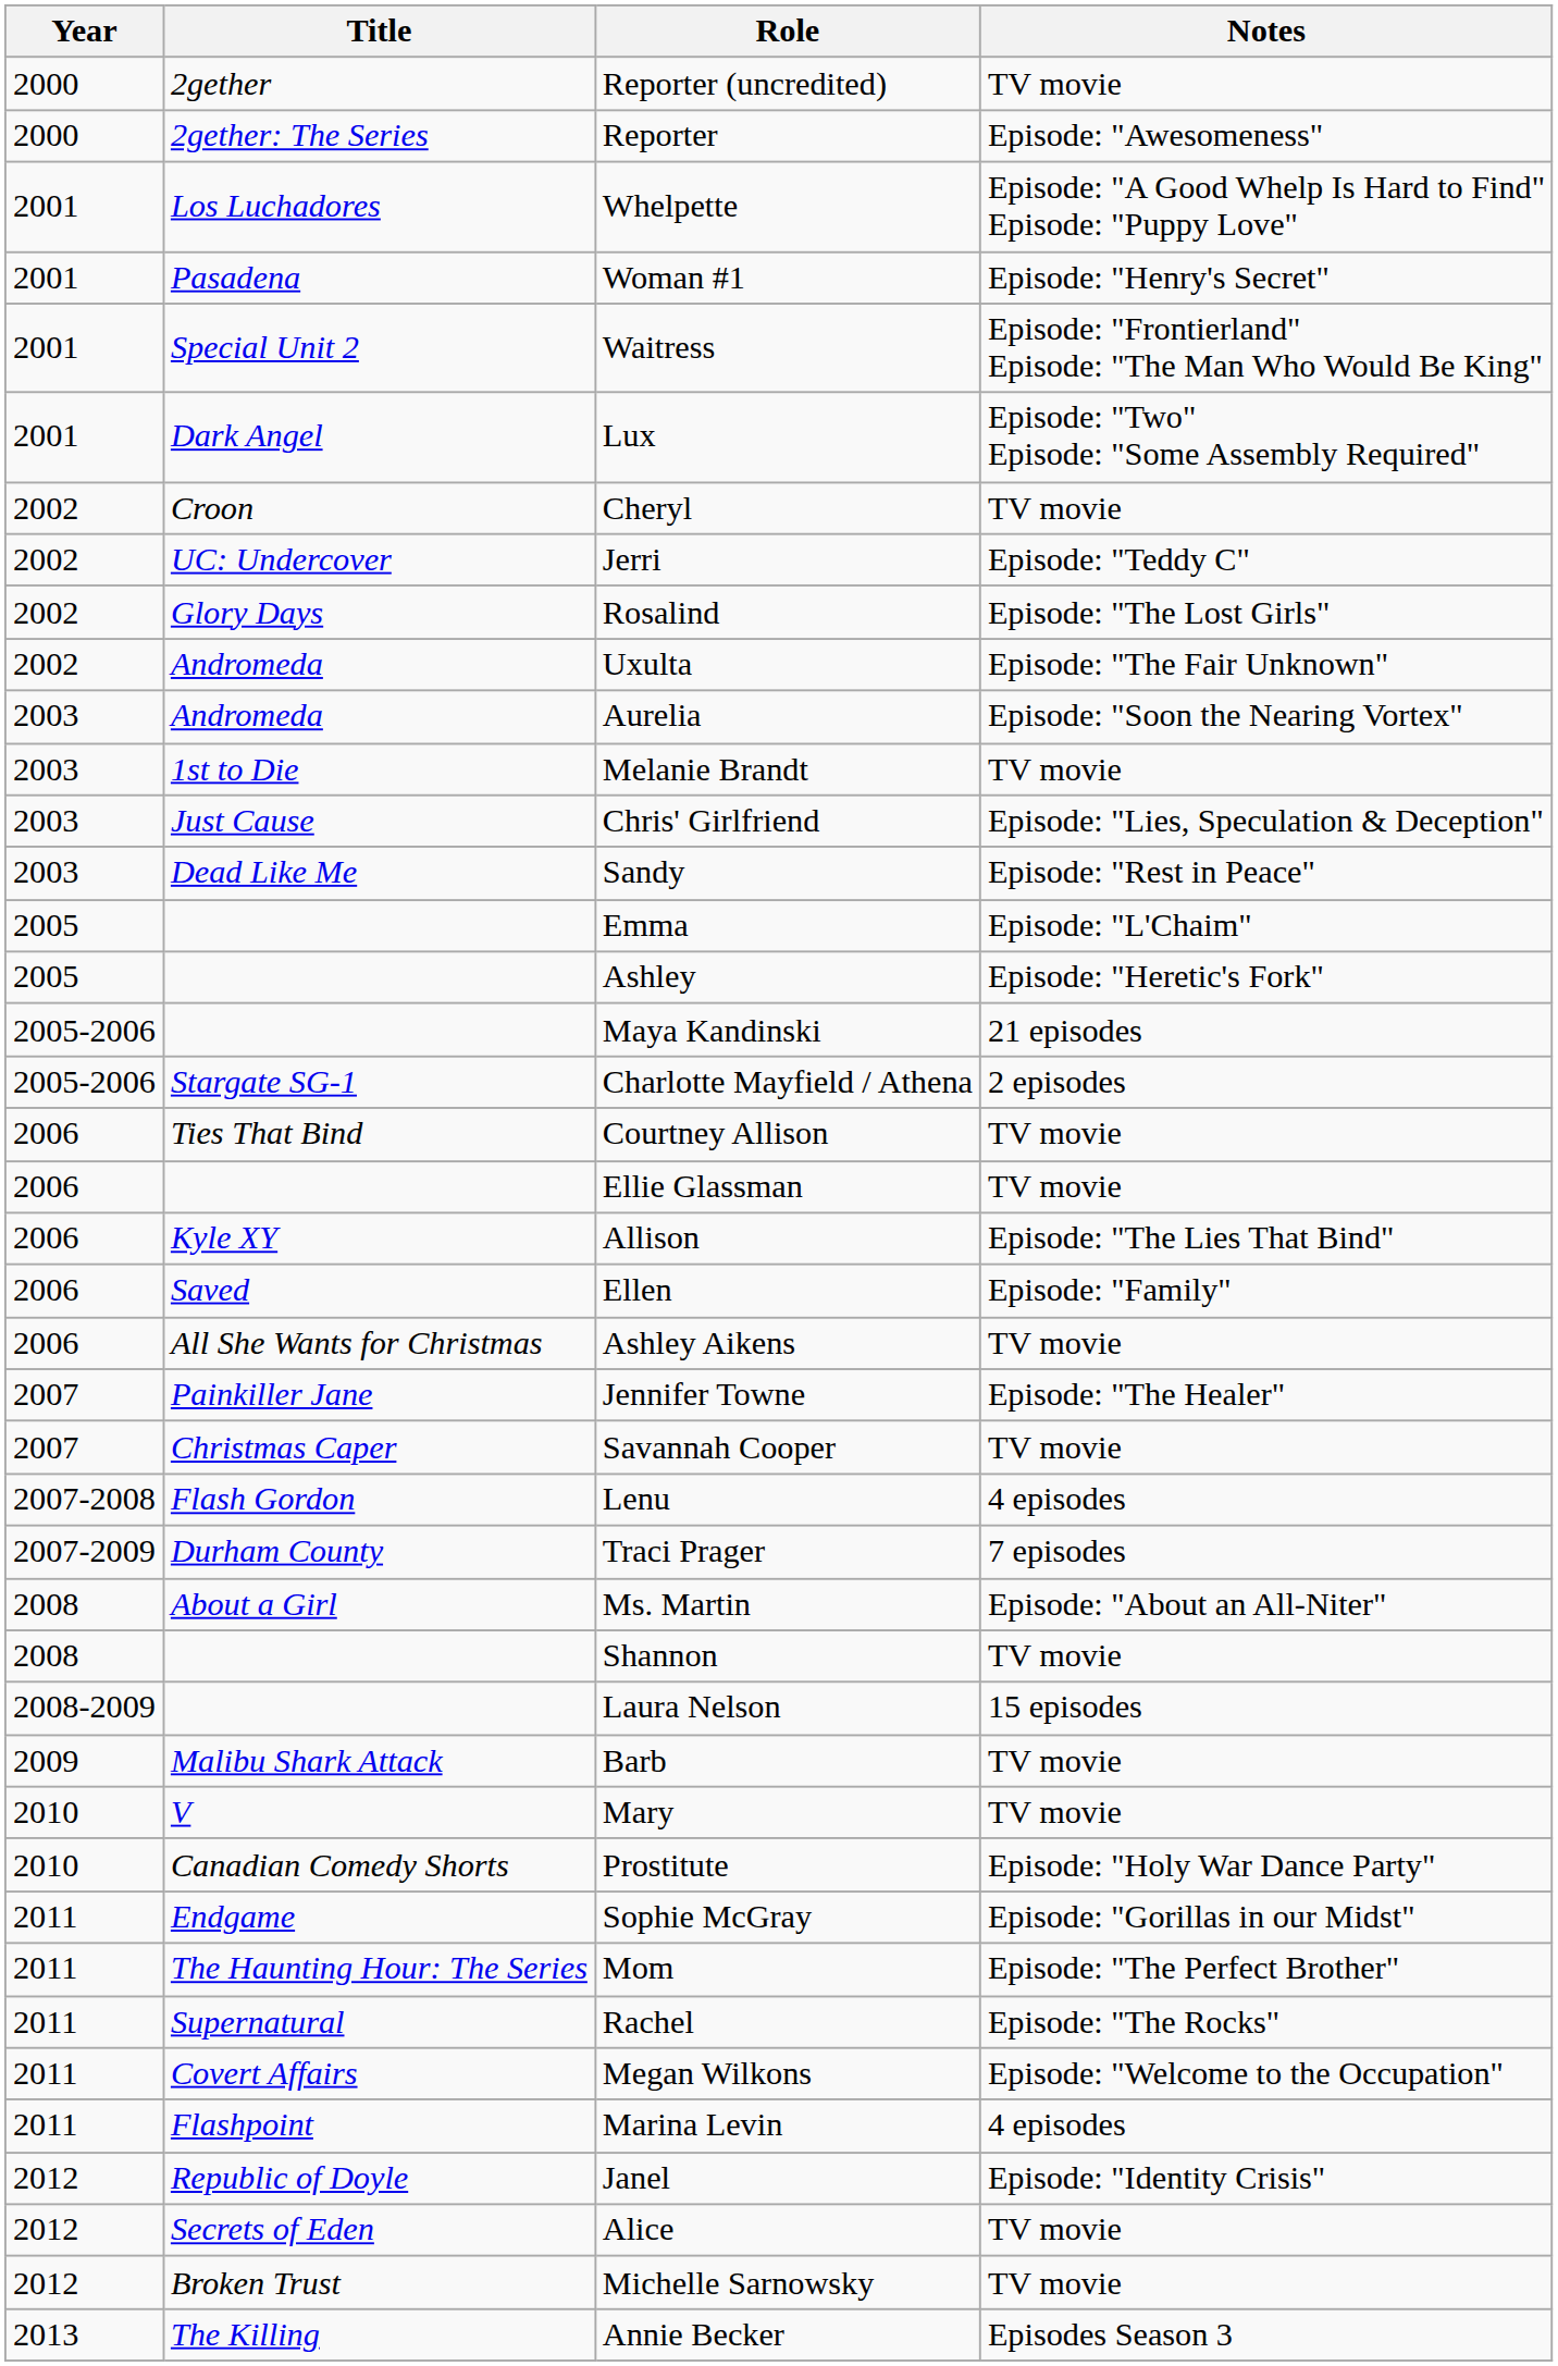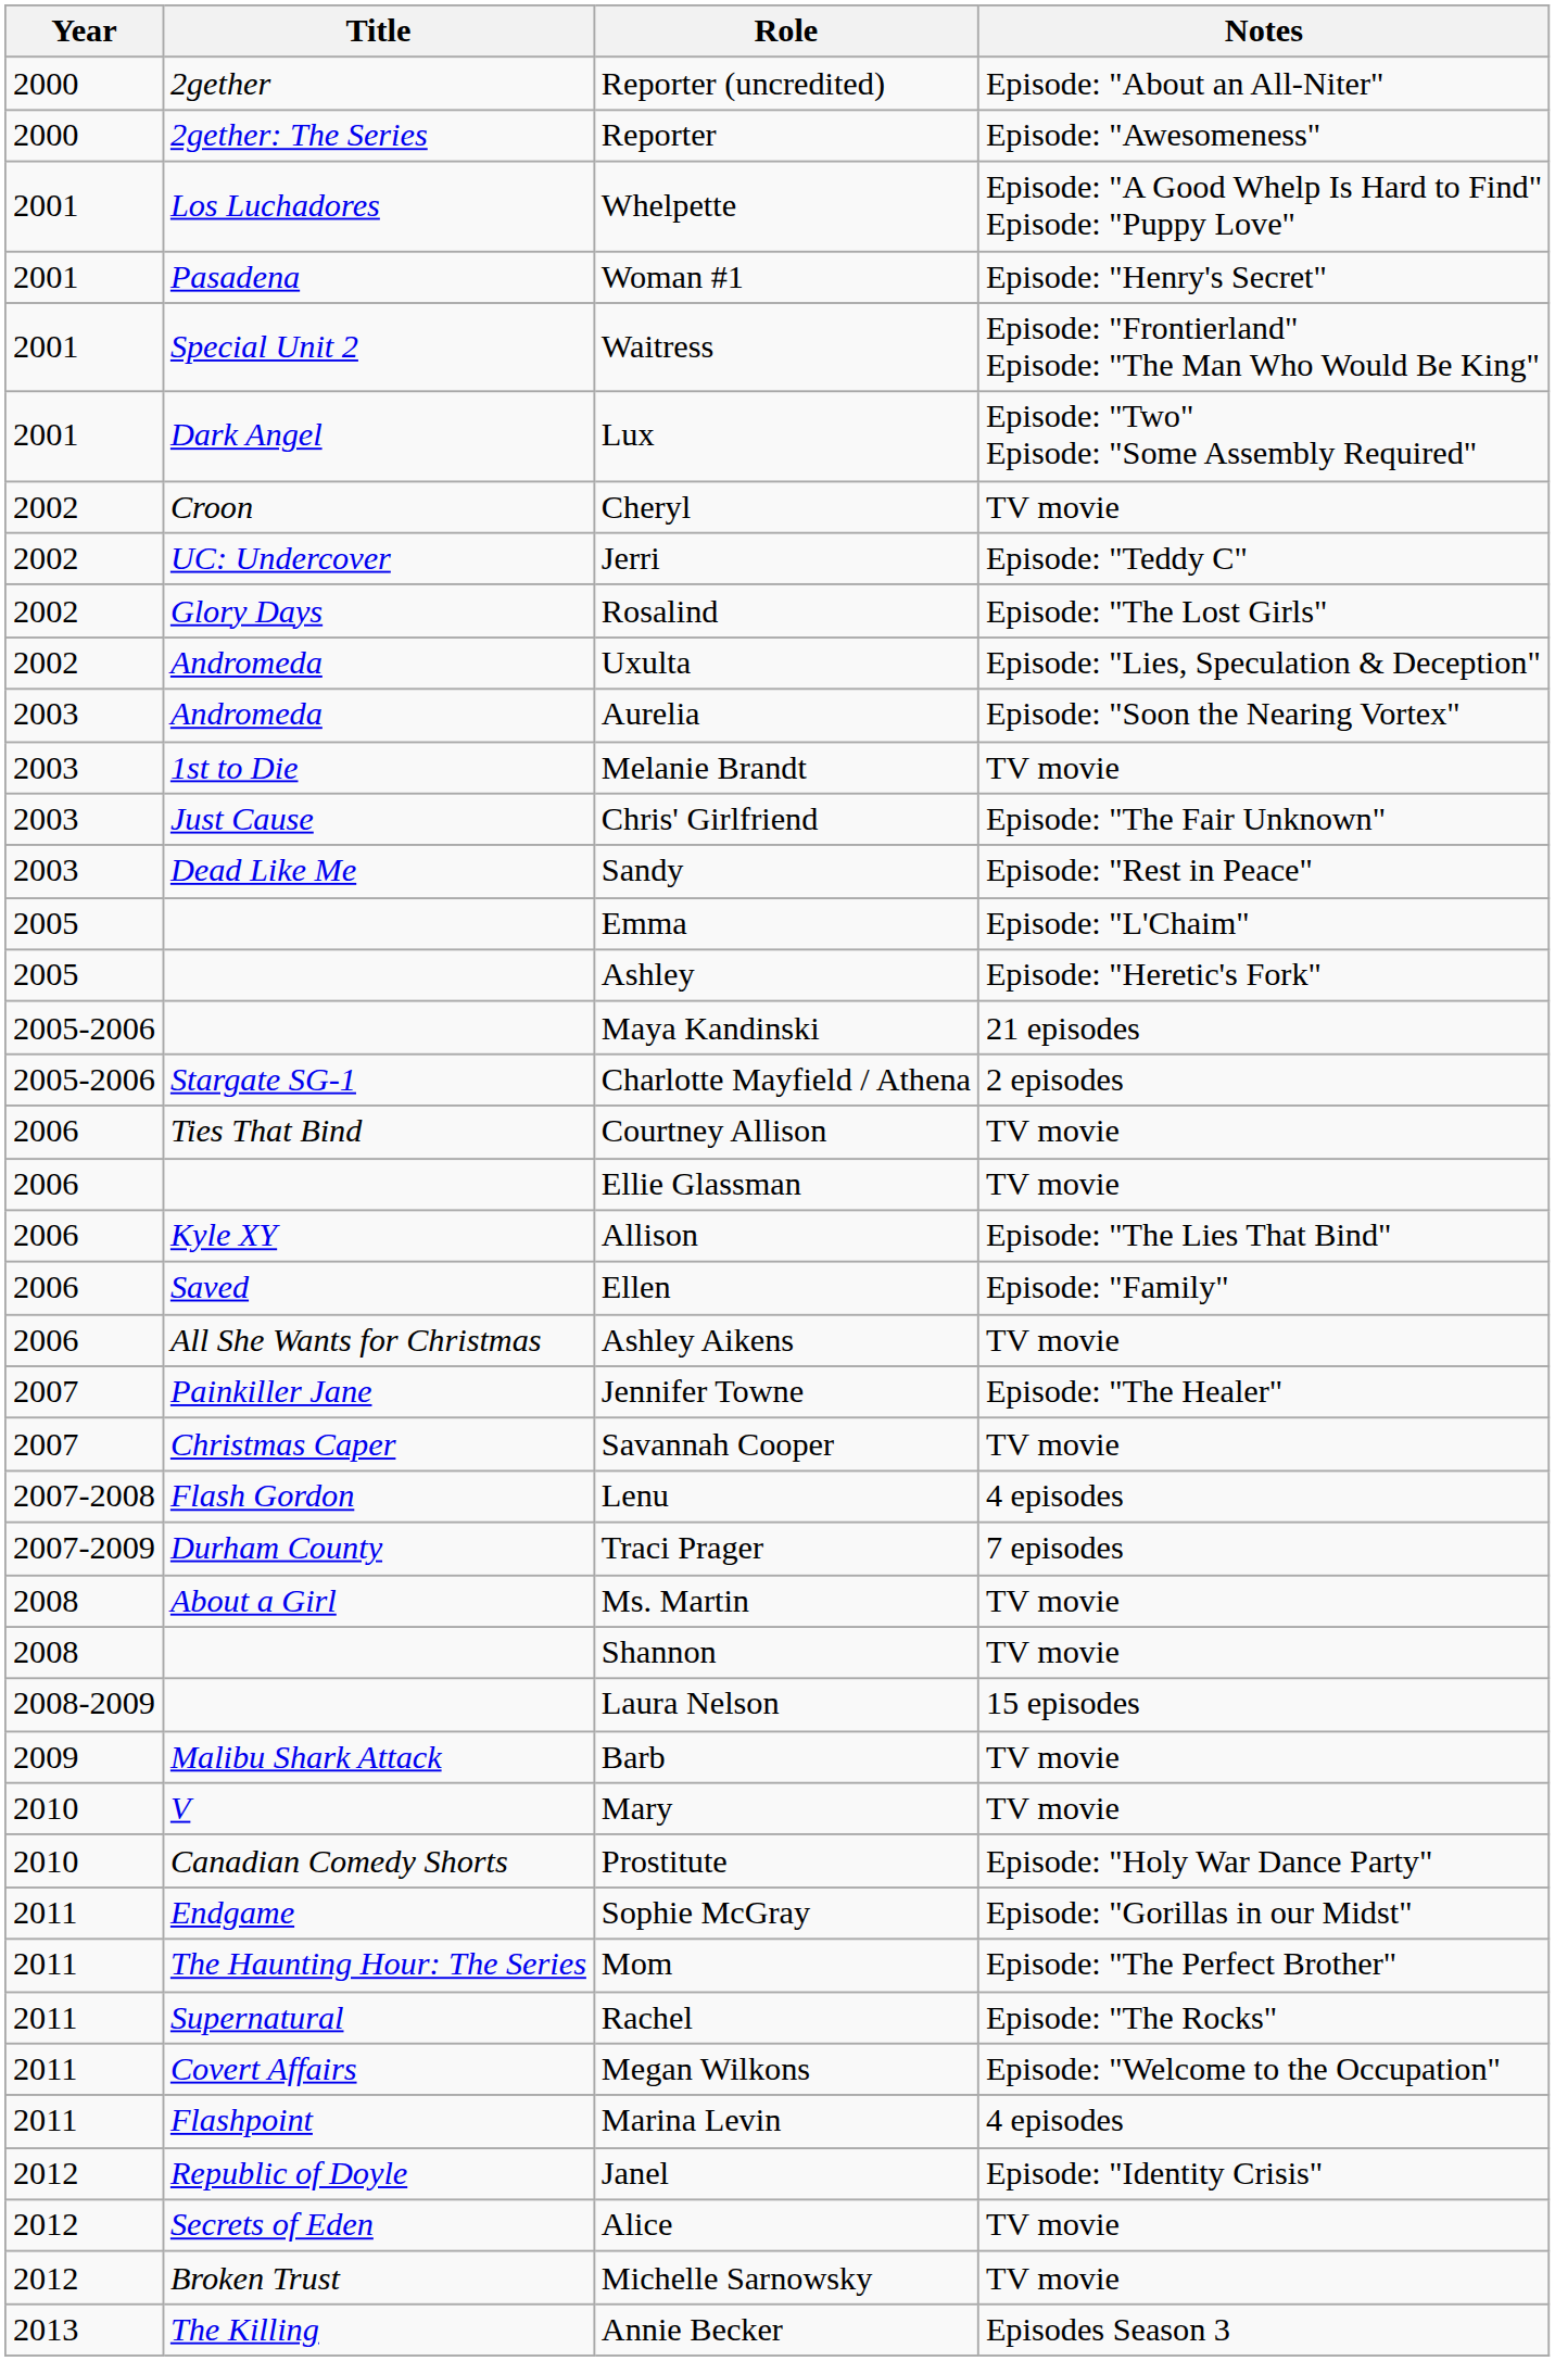 <table class="wikitable sortable">
 <tr>
 <th>Year</th>
 <th>Title</th>
 <th>Role</th>
 <th class="unsortable">Notes</th>
 </tr>
 <tr>
 <td>2000</td>
 <td><em>2gether</em></td>
 <td>Reporter (uncredited)</td>
-<td>TV movie</td>
+<td>Episode: "About an All-Niter"</td>
 </tr>
 <tr>
 <td>2000</td>
 <td><em><a href='#'>2gether: The Series</a></em></td>
 <td>Reporter</td>
 <td>Episode: "Awesomeness"</td>
 </tr>
 <tr>
 <td>2001</td>
 <td><em><a href='#'>Los Luchadores</a></em></td>
 <td>Whelpette</td>
 <td>Episode: "A Good Whelp Is Hard to Find"<br>Episode: "Puppy Love"</td>
 </tr>
 <tr>
 <td>2001</td>
 <td><em><a href='#'>Pasadena</a></em></td>
 <td>Woman #1</td>
 <td>Episode: "Henry's Secret"</td>
 </tr>
 <tr>
 <td>2001</td>
 <td><em><a href='#'>Special Unit 2</a></em></td>
 <td>Waitress</td>
 <td>Episode: "Frontierland"<br>Episode: "The Man Who Would Be King"</td>
 </tr>
 <tr>
 <td>2001</td>
 <td><em><a href='#'>Dark Angel</a></em></td>
 <td>Lux</td>
 <td>Episode: "Two"<br>Episode: "Some Assembly Required"</td>
 </tr>
 <tr>
 <td>2002</td>
 <td><em>Croon</em></td>
 <td>Cheryl</td>
 <td>TV movie</td>
 </tr>
 <tr>
 <td>2002</td>
 <td><em><a href='#'>UC: Undercover</a></em></td>
 <td>Jerri</td>
 <td>Episode: "Teddy C"</td>
 </tr>
 <tr>
 <td>2002</td>
 <td><em><a href='#'>Glory Days</a></em></td>
 <td>Rosalind</td>
 <td>Episode: "The Lost Girls"</td>
 </tr>
 <tr>
 <td>2002</td>
 <td><em><a href='#'>Andromeda</a></em></td>
 <td>Uxulta</td>
-<td>Episode: "The Fair Unknown"</td>
+<td>Episode: "Lies, Speculation & Deception"</td>
 </tr>
 <tr>
 <td>2003</td>
 <td><em><a href='#'>Andromeda</a></em></td>
 <td>Aurelia</td>
 <td>Episode: "Soon the Nearing Vortex"</td>
 </tr>
 <tr>
 <td>2003</td>
 <td><em><a href='#'>1st to Die</a></em></td>
 <td>Melanie Brandt</td>
 <td>TV movie</td>
 </tr>
 <tr>
 <td>2003</td>
 <td><em><a href='#'>Just Cause</a></em></td>
 <td>Chris' Girlfriend</td>
-<td>Episode: "Lies, Speculation & Deception"</td>
+<td>Episode: "The Fair Unknown"</td>
 </tr>
 <tr>
 <td>2003</td>
 <td><em><a href='#'>Dead Like Me</a></em></td>
 <td>Sandy</td>
 <td>Episode: "Rest in Peace"</td>
 </tr>
 <tr>
 <td>2005</td>
 <td><em></em></td>
 <td>Emma</td>
 <td>Episode: "L'Chaim"</td>
 </tr>
 <tr>
 <td>2005</td>
 <td><em></em></td>
 <td>Ashley</td>
 <td>Episode: "Heretic's Fork"</td>
 </tr>
 <tr>
 <td>2005-2006</td>
 <td><em></em></td>
 <td>Maya Kandinski</td>
 <td>21 episodes</td>
 </tr>
 <tr>
 <td>2005-2006</td>
 <td><em><a href='#'>Stargate SG-1</a></em></td>
 <td>Charlotte Mayfield / Athena</td>
 <td>2 episodes</td>
 </tr>
 <tr>
 <td>2006</td>
 <td><em>Ties That Bind</em></td>
 <td>Courtney Allison</td>
 <td>TV movie</td>
 </tr>
 <tr>
 <td>2006</td>
 <td><em></em></td>
 <td>Ellie Glassman</td>
 <td>TV movie</td>
 </tr>
 <tr>
 <td>2006</td>
 <td><em><a href='#'>Kyle XY</a></em></td>
 <td>Allison</td>
 <td>Episode: "The Lies That Bind"</td>
 </tr>
 <tr>
 <td>2006</td>
 <td><em><a href='#'>Saved</a></em></td>
 <td>Ellen</td>
 <td>Episode: "Family"</td>
 </tr>
 <tr>
 <td>2006</td>
 <td><em>All She Wants for Christmas</em></td>
 <td>Ashley Aikens</td>
 <td>TV movie</td>
 </tr>
 <tr>
 <td>2007</td>
 <td><em><a href='#'>Painkiller Jane</a></em></td>
 <td>Jennifer Towne</td>
 <td>Episode: "The Healer"</td>
 </tr>
 <tr>
 <td>2007</td>
 <td><em><a href='#'>Christmas Caper</a></em></td>
 <td>Savannah Cooper</td>
 <td>TV movie</td>
 </tr>
 <tr>
 <td>2007-2008</td>
 <td><em><a href='#'>Flash Gordon</a></em></td>
 <td>Lenu</td>
 <td>4 episodes</td>
 </tr>
 <tr>
 <td>2007-2009</td>
 <td><em><a href='#'>Durham County</a></em></td>
 <td>Traci Prager</td>
 <td>7 episodes</td>
 </tr>
 <tr>
 <td>2008</td>
 <td><em><a href='#'>About a Girl</a></em></td>
 <td>Ms. Martin</td>
-<td>Episode: "About an All-Niter"</td>
+<td>TV movie</td>
 </tr>
 <tr>
 <td>2008</td>
 <td><em></em></td>
 <td>Shannon</td>
 <td>TV movie</td>
 </tr>
 <tr>
 <td>2008-2009</td>
 <td><em></em></td>
 <td>Laura Nelson</td>
 <td>15 episodes</td>
 </tr>
 <tr>
 <td>2009</td>
 <td><em><a href='#'>Malibu Shark Attack</a></em></td>
 <td>Barb</td>
 <td>TV movie</td>
 </tr>
 <tr>
 <td>2010</td>
 <td><em><a href='#'>V</a></em></td>
 <td>Mary</td>
 <td>TV movie</td>
 </tr>
 <tr>
 <td>2010</td>
 <td><em>Canadian Comedy Shorts</em></td>
 <td>Prostitute</td>
 <td>Episode: "Holy War Dance Party"</td>
 </tr>
 <tr>
 <td>2011</td>
 <td><em><a href='#'>Endgame</a></em></td>
 <td>Sophie McGray</td>
 <td>Episode: "Gorillas in our Midst"</td>
 </tr>
 <tr>
 <td>2011</td>
 <td data-sort-value="Haunting Hour: The Series, The"><em><a href='#'>The Haunting Hour: The Series</a></em></td>
 <td>Mom</td>
 <td>Episode: "The Perfect Brother"</td>
 </tr>
 <tr>
 <td>2011</td>
 <td><em><a href='#'>Supernatural</a></em></td>
 <td>Rachel</td>
 <td>Episode: "The Rocks"</td>
 </tr>
 <tr>
 <td>2011</td>
 <td><em><a href='#'>Covert Affairs</a></em></td>
 <td>Megan Wilkons</td>
 <td>Episode: "Welcome to the Occupation"</td>
 </tr>
 <tr>
 <td>2011</td>
 <td><em><a href='#'>Flashpoint</a></em></td>
 <td>Marina Levin</td>
 <td>4 episodes</td>
 </tr>
 <tr>
 <td>2012</td>
 <td><em><a href='#'>Republic of Doyle</a></em></td>
 <td>Janel</td>
 <td>Episode: "Identity Crisis"</td>
 </tr>
 <tr>
 <td>2012</td>
 <td><em><a href='#'>Secrets of Eden</a></em></td>
 <td>Alice</td>
 <td>TV movie</td>
 </tr>
 <tr>
 <td>2012</td>
 <td><em>Broken Trust</em></td>
 <td>Michelle Sarnowsky</td>
 <td>TV movie</td>
 </tr>
 <tr>
 <td>2013</td>
 <td data-sort-value="Killing, The"><em><a href='#'>The Killing</a></em></td>
 <td>Annie Becker</td>
 <td>Episodes Season 3</td>
 </tr>
 </table>
